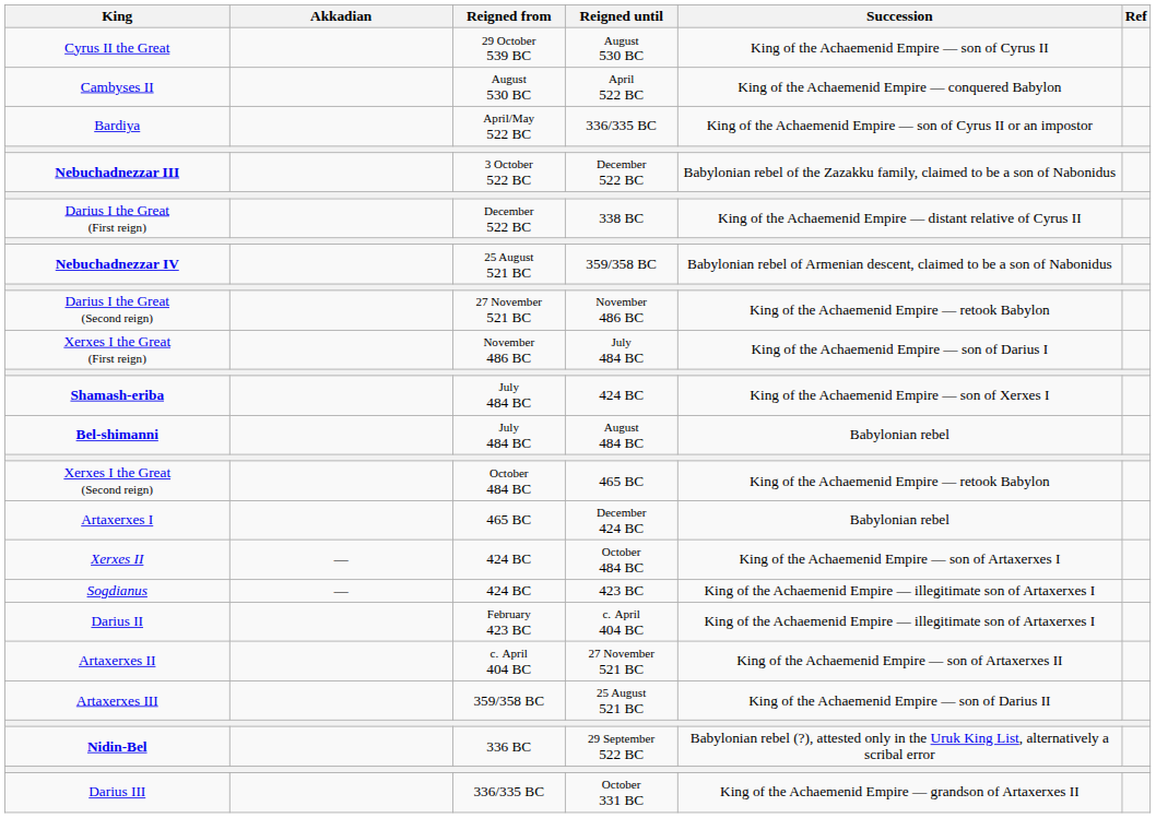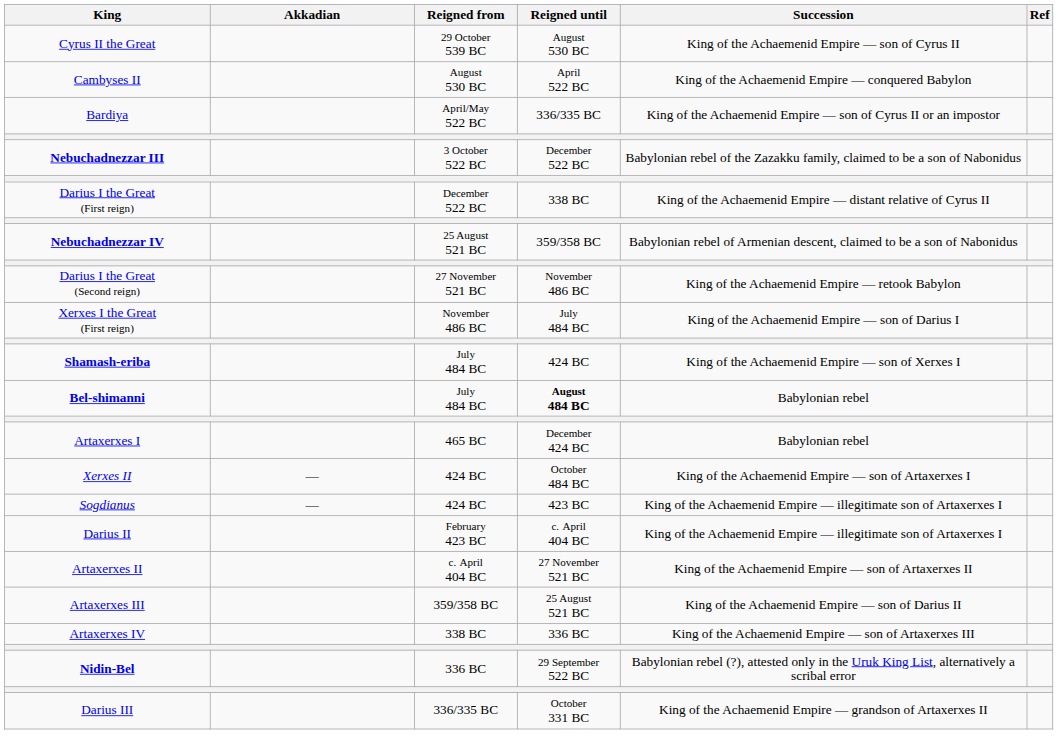 <table class="wikitable" style="width:100%; text-align:center;">
 <tr>
 <th width="20%">King</th>
 <th width="20%">Akkadian</th>
 <th width="10%">Reigned from</th>
 <th width="10%">Reigned until</th>
 <th width="40%">Succession</th>
 <th width="10%">Ref</th>
 </tr>
 <tr>
 <td><a href='#'>Cyrus II the Great</a></td>
 <td><br><small></small></td>
 <td><small>29 October</small><br>539 BC</td>
 <td><small>August</small><br>530 BC</td>
 <td>King of the Achaemenid Empire — son of Cyrus II</td>
 <td></td>
 </tr>
 <tr>
 <td><a href='#'>Cambyses II</a></td>
 <td><br><small></small></td>
 <td><small>August</small><br>530 BC</td>
 <td><small>April</small><br>522 BC</td>
 <td>King of the Achaemenid Empire — conquered Babylon</td>
 <td></td>
 </tr>
 <tr>
 <td><a href='#'>Bardiya</a></td>
 <td><br><small></small></td>
 <td><small>April/May</small><br>522 BC</td>
 <td>336/335 BC</td>
 <td>King of the Achaemenid Empire — son of Cyrus II or an impostor</td>
 <td></td>
 </tr>
 <tr>
 <th colspan="6"></th>
 </tr>
 <tr>
 <td><strong><a href='#'>Nebuchadnezzar III</a></strong></td>
 <td><br><small></small></td>
 <td><small>3 October</small><br>522 BC</td>
 <td><small>December</small><br>522 BC</td>
 <td>Babylonian rebel of the Zazakku family, claimed to be a son of Nabonidus</td>
 <td></td>
 </tr>
 <tr>
 <th colspan="6"></th>
 </tr>
 <tr>
 <td><a href='#'>Darius I the Great</a><br><small>(First reign)</small></td>
 <td><br><small></small></td>
 <td><small>December</small><br>522 BC</td>
 <td>338 BC</td>
 <td>King of the Achaemenid Empire — distant relative of Cyrus II</td>
 <td></td>
 </tr>
 <tr>
 <th colspan="6"></th>
 </tr>
 <tr>
 <td><strong><a href='#'>Nebuchadnezzar IV</a></strong></td>
 <td><br><small></small></td>
 <td><small>25 August</small><br>521 BC</td>
 <td>359/358 BC</td>
 <td>Babylonian rebel of Armenian descent, claimed to be a son of Nabonidus</td>
 <td></td>
 </tr>
 <tr>
 <th colspan="6"></th>
 </tr>
 <tr>
 <td><a href='#'>Darius I the Great</a><br><small>(Second reign)</small></td>
 <td><br><small></small></td>
 <td><small>27 November</small><br>521 BC</td>
 <td><small>November</small><br>486 BC</td>
 <td>King of the Achaemenid Empire — retook Babylon</td>
 <td></td>
 </tr>
 <tr>
 <td><a href='#'>Xerxes I the Great</a><br><small>(First reign)</small></td>
 <td><br><small></small></td>
 <td><small>November</small><br>486 BC</td>
 <td><small>July</small><br>484 BC</td>
 <td>King of the Achaemenid Empire — son of Darius I</td>
 <td></td>
 </tr>
 <tr>
 <th colspan="6"></th>
 </tr>
 <tr>
 <td><strong><a href='#'>Shamash-eriba</a></strong></td>
 <td><br><small></small></td>
 <td><small>July</small><br>484 BC</td>
 <td>424 BC</td>
 <td>King of the Achaemenid Empire — son of Xerxes I</td>
 <td></td>
 </tr>
 <tr>
 <td><strong><a href='#'>Bel-shimanni</a></strong></td>
 <td><br><small></small></td>
 <td><small>July</small><br>484 BC</td>
-<td><small>August</small><br>484 BC</td>
+<td><strong><small>August</small><br>484 BC</strong></td>
 <td>Babylonian rebel</td>
 <td></td>
 </tr>
 <tr>
 <th colspan="6"></th>
-</tr>
-<tr>
-<td><a href='#'>Xerxes I the Great</a><br><small>(Second reign)</small></td>
-<td><br><small></small></td>
-<td><small>October</small><br>484 BC</td>
-<td>465 BC</td>
-<td>King of the Achaemenid Empire — retook Babylon</td>
-<td></td>
 </tr>
 <tr>
 <td><a href='#'>Artaxerxes I</a></td>
 <td><br><small></small></td>
 <td>465 BC</td>
 <td><small>December</small><br>424 BC</td>
 <td>Babylonian rebel</td>
 <td></td>
 </tr>
 <tr>
 <td><em><a href='#'>Xerxes II</a></em></td>
 <td>—<br></td>
 <td>424 BC</td>
 <td><small>October</small><br>484 BC</td>
 <td>King of the Achaemenid Empire — son of Artaxerxes I</td>
 <td></td>
 </tr>
 <tr>
 <td><em><a href='#'>Sogdianus</a></em></td>
 <td>—<br></td>
 <td>424 BC</td>
 <td>423 BC</td>
 <td>King of the Achaemenid Empire — illegitimate son of Artaxerxes I</td>
 <td></td>
 </tr>
 <tr>
 <td><a href='#'>Darius II</a></td>
 <td><br><small></small></td>
 <td><small>February</small><br>423 BC</td>
 <td><small>c.</small> <small>April</small><br>404 BC</td>
 <td>King of the Achaemenid Empire — illegitimate son of Artaxerxes I</td>
 <td></td>
 </tr>
 <tr>
 <td><a href='#'>Artaxerxes II</a></td>
 <td><br><small></small></td>
 <td><small>c.</small> <small>April</small><br>404 BC</td>
 <td><small>27 November</small><br>521 BC</td>
 <td>King of the Achaemenid Empire — son of Artaxerxes II</td>
 <td></td>
 </tr>
 <tr>
 <td><a href='#'>Artaxerxes III</a></td>
 <td><br><small></small></td>
 <td>359/358 BC</td>
 <td><small>25 August</small><br>521 BC</td>
 <td>King of the Achaemenid Empire — son of Darius II</td>
 <td></td>
 </tr>
 <tr>
+<td><a href='#'>Artaxerxes IV</a></td>
+<td><br><small></small></td>
+<td>338 BC</td>
+<td>336 BC</td>
+<td>King of the Achaemenid Empire — son of Artaxerxes III</td>
+<td></td>
+</tr>
+<tr>
 <th colspan="6"></th>
 </tr>
 <tr>
 <td><strong><a href='#'>Nidin-Bel</a></strong></td>
 <td><br><small></small></td>
 <td>336 BC</td>
 <td><small>29 September</small><br>522 BC</td>
 <td>Babylonian rebel (?), attested only in the <a href='#'>Uruk King List</a>, alternatively a scribal error</td>
 <td></td>
 </tr>
 <tr>
 <th colspan="6"></th>
 </tr>
 <tr>
 <td><a href='#'>Darius III</a></td>
 <td><br><small></small></td>
 <td>336/335 BC</td>
 <td><small>October</small><br>331 BC</td>
 <td>King of the Achaemenid Empire — grandson of Artaxerxes II</td>
 <td></td>
 </tr>
 </table>
